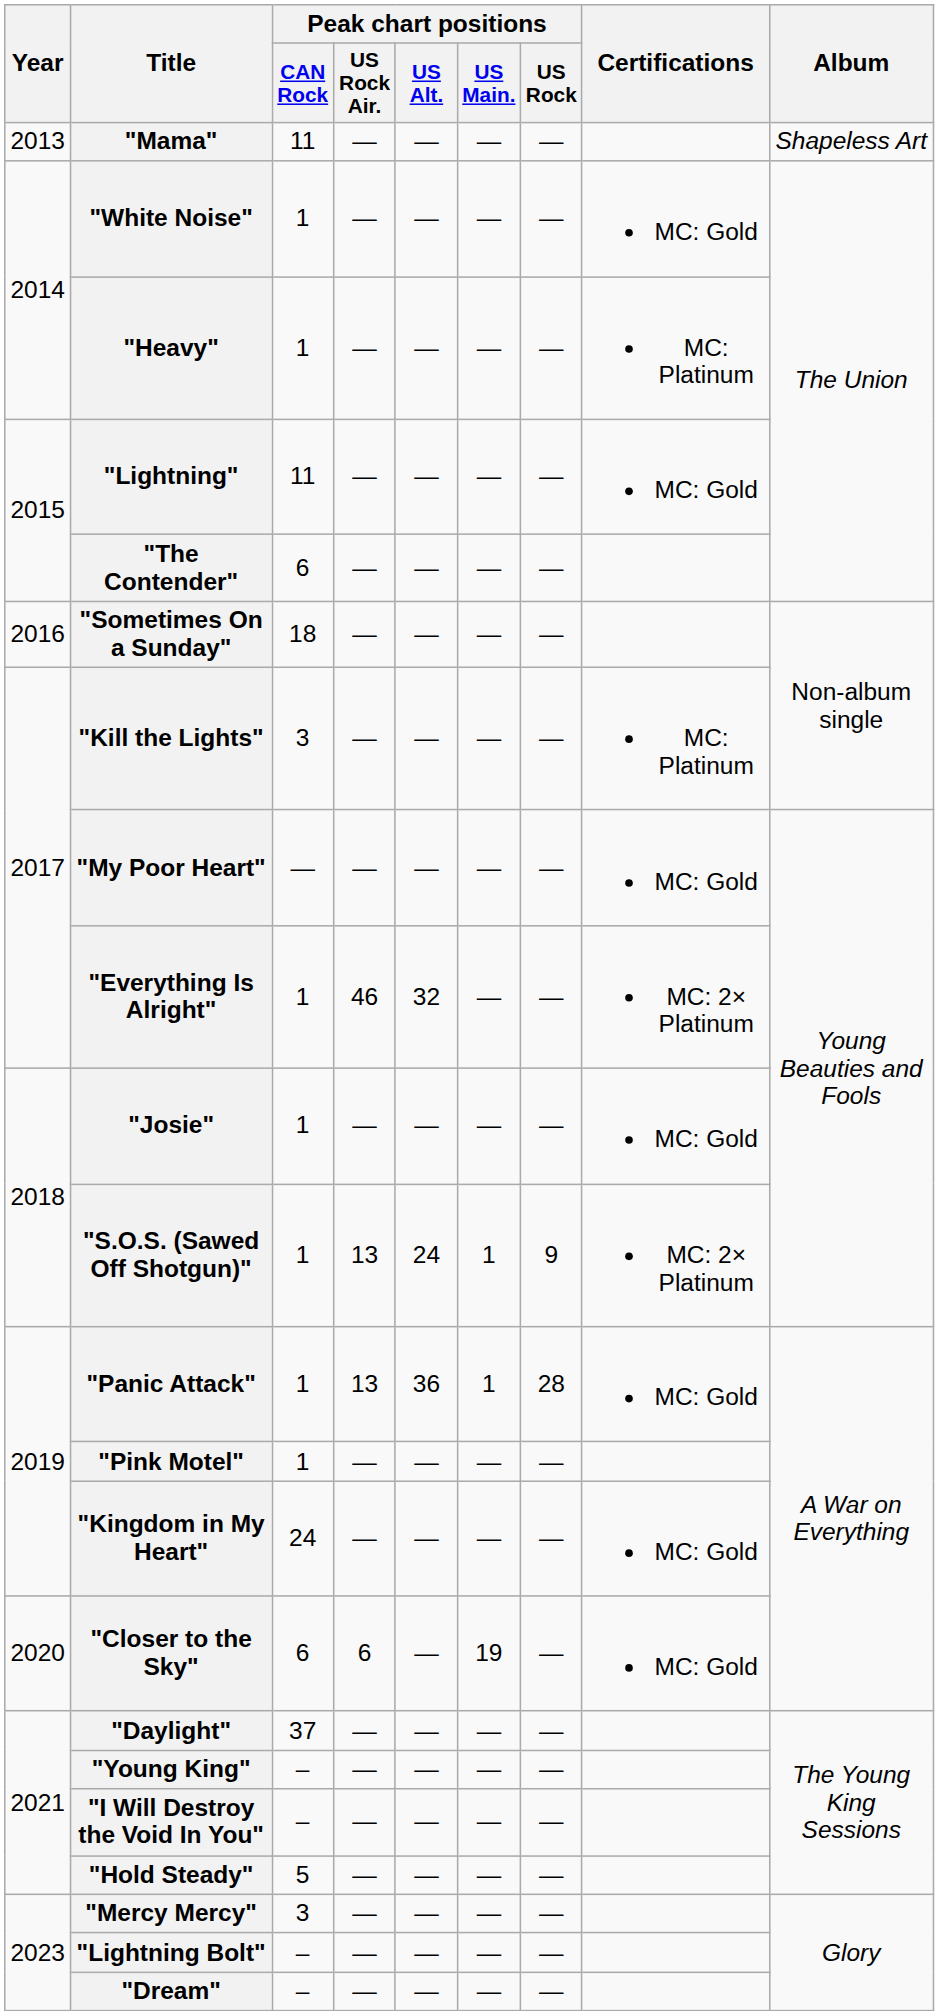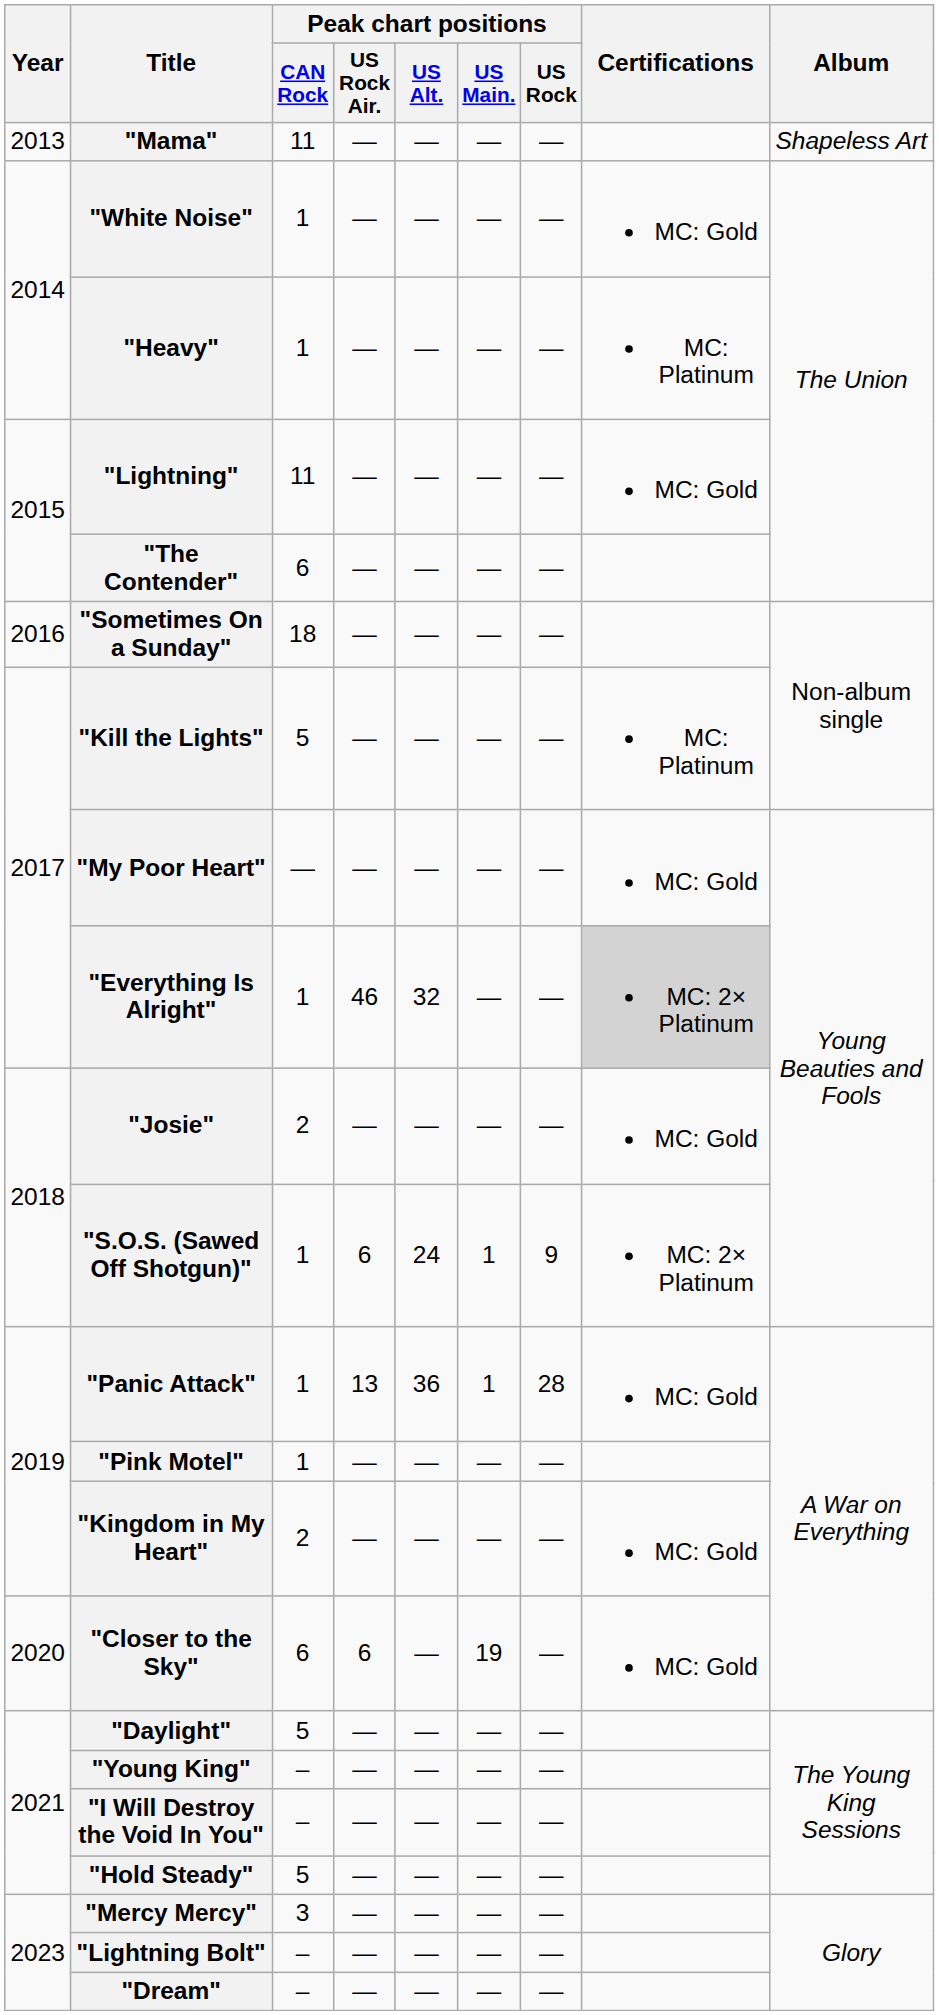 <table class="wikitable plainrowheaders" style="text-align:center;">
 <tr>
 <th scope="col" rowspan="2">Year</th>
 <th scope="col" rowspan="2">Title</th>
 <th scope="col" colspan="5">Peak chart positions</th>
 <th rowspan="2">Certifications</th>
 <th rowspan="2" scope="col">Album</th>
 </tr>
 <tr>
 <th scope="col" style="width:2.5em;font-size:85%;"><a href='#'>CAN<br>Rock</a><br></th>
 <th scope="col" style="width:2.5em;font-size:85%;">US<br>Rock<br>Air.<br></th>
 <th scope="col" style="width:2.5em;font-size:85%;"><a href='#'>US<br>Alt.</a><br></th>
 <th scope="col" style="width:2.5em;font-size:85%;"><a href='#'>US<br>Main.</a><br></th>
 <th scope="col" style="width:2.5em;font-size:85%;">US<br>Rock<br></th>
 </tr>
 <tr>
 <td>2013</td>
 <th scope="row">"Mama"</th>
 <td>11</td>
 <td>—</td>
 <td>—</td>
 <td>—</td>
 <td>—</td>
 <td></td>
 <td><em>Shapeless Art</em></td>
 </tr>
 <tr>
 <td rowspan="2">2014</td>
 <th scope="row">"White Noise"</th>
 <td>1</td>
 <td>—</td>
 <td>—</td>
 <td>—</td>
 <td>—</td>
 <td><br><ul><li>MC: Gold</li></ul></td>
 <td rowspan="4"><em>The Union</em></td>
 </tr>
 <tr>
 <th scope="row">"Heavy"</th>
 <td>1</td>
 <td>—</td>
 <td>—</td>
 <td>—</td>
 <td>—</td>
 <td><br><ul><li>MC: Platinum</li></ul></td>
 </tr>
 <tr>
 <td rowspan="2">2015</td>
 <th scope="row">"Lightning"</th>
 <td>11</td>
 <td>—</td>
 <td>—</td>
 <td>—</td>
 <td>—</td>
 <td><br><ul><li>MC: Gold</li></ul></td>
 </tr>
 <tr>
 <th scope="row">"The Contender"</th>
 <td>6</td>
 <td>—</td>
 <td>—</td>
 <td>—</td>
 <td>—</td>
 <td></td>
 </tr>
 <tr>
 <td>2016</td>
 <th scope="row">"Sometimes On a Sunday"</th>
 <td>18</td>
 <td>—</td>
 <td>—</td>
 <td>—</td>
 <td>—</td>
 <td></td>
 <td rowspan="2">Non-album single</td>
 </tr>
 <tr>
 <td rowspan="3">2017</td>
 <th scope="row">"Kill the Lights"</th>
-<td>3</td>
+<td>5</td>
 <td>—</td>
 <td>—</td>
 <td>—</td>
 <td>—</td>
 <td><br><ul><li>MC: Platinum</li></ul></td>
 </tr>
 <tr>
 <th scope="row">"My Poor Heart"</th>
 <td>—</td>
 <td>—</td>
 <td>—</td>
 <td>—</td>
 <td>—</td>
 <td><br><ul><li>MC: Gold</li></ul></td>
 <td rowspan="4"><em>Young Beauties and Fools</em></td>
 </tr>
 <tr>
 <th scope="row">"Everything Is Alright"</th>
 <td>1</td>
 <td>46</td>
 <td>32</td>
 <td>—</td>
 <td>—</td>
-<td><br><ul><li>MC: 2× Platinum</li></ul></td>
+<td style="background: lightgrey;"><br><ul><li>MC: 2× Platinum</li></ul></td>
 </tr>
 <tr>
 <td rowspan="2">2018</td>
 <th scope="row">"Josie"</th>
-<td>1</td>
+<td>2</td>
 <td>—</td>
 <td>—</td>
 <td>—</td>
 <td>—</td>
 <td><br><ul><li>MC: Gold</li></ul></td>
 </tr>
 <tr>
 <th scope="row">"S.O.S. (Sawed Off Shotgun)"</th>
 <td>1</td>
-<td>13</td>
+<td>6</td>
 <td>24</td>
 <td>1</td>
 <td>9</td>
 <td><br><ul><li>MC: 2× Platinum</li></ul></td>
 </tr>
 <tr>
 <td rowspan="3">2019</td>
 <th scope="row">"Panic Attack"</th>
 <td>1</td>
 <td>13</td>
 <td>36</td>
 <td>1</td>
 <td>28</td>
 <td><br><ul><li>MC: Gold</li></ul></td>
 <td rowspan="4"><em>A War on Everything</em></td>
 </tr>
 <tr>
 <th scope="row">"Pink Motel"</th>
 <td>1</td>
 <td>—</td>
 <td>—</td>
 <td>—</td>
 <td>—</td>
 <td></td>
 </tr>
 <tr>
 <th scope="row">"Kingdom in My Heart"</th>
-<td>24</td>
+<td>2</td>
 <td>—</td>
 <td>—</td>
 <td>—</td>
 <td>—</td>
 <td><br><ul><li>MC: Gold</li></ul></td>
 </tr>
 <tr>
 <td rowspan="1">2020</td>
 <th scope="row">"Closer to the Sky"</th>
 <td>6</td>
 <td>6</td>
 <td>—</td>
 <td>19</td>
 <td>—</td>
 <td><br><ul><li>MC: Gold</li></ul></td>
 </tr>
 <tr>
 <td rowspan="4">2021</td>
 <th scope="row">"Daylight"</th>
-<td>37</td>
+<td>5</td>
 <td>—</td>
 <td>—</td>
 <td>—</td>
 <td>—</td>
 <td></td>
 <td rowspan="4"><em>The Young King Sessions</em></td>
 </tr>
 <tr>
 <th scope="row">"Young King"</th>
 <td>–</td>
 <td>—</td>
 <td>—</td>
 <td>—</td>
 <td>—</td>
 <td></td>
 </tr>
 <tr>
 <th scope="row">"I Will Destroy the Void In You"</th>
 <td>–</td>
 <td>—</td>
 <td>—</td>
 <td>—</td>
 <td>—</td>
 <td></td>
 </tr>
 <tr>
 <th scope="row">"Hold Steady"</th>
 <td>5</td>
 <td>—</td>
 <td>—</td>
 <td>—</td>
 <td>—</td>
 <td></td>
 </tr>
 <tr>
 <td rowspan="3">2023</td>
 <th scope="row">"Mercy Mercy"</th>
 <td>3</td>
 <td>—</td>
 <td>—</td>
 <td>—</td>
 <td>—</td>
 <td></td>
 <td rowspan="3"><em>Glory</em></td>
 </tr>
 <tr>
 <th scope="row">"Lightning Bolt"</th>
 <td>–</td>
 <td>—</td>
 <td>—</td>
 <td>—</td>
 <td>—</td>
 <td></td>
 </tr>
 <tr>
 <th scope="row">"Dream"</th>
 <td>–</td>
 <td>—</td>
 <td>—</td>
 <td>—</td>
 <td>—</td>
 <td></td>
 </tr>
 </table>
